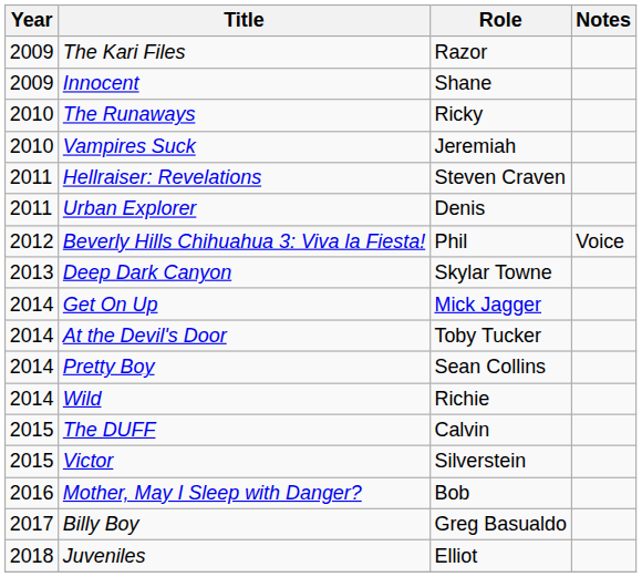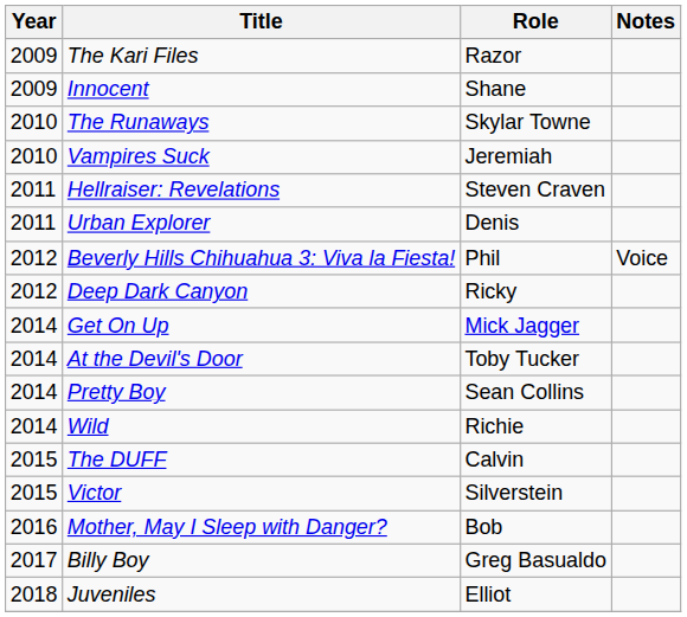 <table class="wikitable sortable">
 <tr>
 <th>Year</th>
 <th>Title</th>
 <th>Role</th>
 <th class="unsortable">Notes</th>
 </tr>
 <tr>
 <td>2009</td>
 <td><em>The Kari Files</em></td>
 <td>Razor</td>
 <td></td>
 </tr>
 <tr>
 <td>2009</td>
 <td><em><a href='#'>Innocent</a></em></td>
 <td>Shane</td>
 <td></td>
 </tr>
 <tr>
 <td>2010</td>
 <td><em><a href='#'>The Runaways</a></em></td>
-<td>Ricky</td>
+<td>Skylar Towne</td>
 <td></td>
 </tr>
 <tr>
 <td>2010</td>
 <td><em><a href='#'>Vampires Suck</a></em></td>
 <td>Jeremiah</td>
 <td></td>
 </tr>
 <tr>
 <td>2011</td>
 <td><em><a href='#'>Hellraiser: Revelations</a></em></td>
 <td>Steven Craven</td>
 <td></td>
 </tr>
 <tr>
 <td>2011</td>
 <td><em><a href='#'>Urban Explorer</a></em></td>
 <td>Denis</td>
 <td></td>
 </tr>
 <tr>
 <td>2012</td>
 <td><em><a href='#'>Beverly Hills Chihuahua 3: Viva la Fiesta!</a></em></td>
 <td>Phil</td>
 <td>Voice</td>
 </tr>
 <tr>
-<td>2013</td>
+<td>2012</td>
 <td><em><a href='#'>Deep Dark Canyon</a></em></td>
-<td>Skylar Towne</td>
+<td>Ricky</td>
 <td></td>
 </tr>
 <tr>
 <td>2014</td>
 <td><em><a href='#'>Get On Up</a></em></td>
 <td><a href='#'>Mick Jagger</a></td>
 <td></td>
 </tr>
 <tr>
 <td>2014</td>
 <td><em><a href='#'>At the Devil's Door</a></em></td>
 <td>Toby Tucker</td>
 <td></td>
 </tr>
 <tr>
 <td>2014</td>
 <td><em><a href='#'>Pretty Boy</a></em></td>
 <td>Sean Collins</td>
 <td></td>
 </tr>
 <tr>
 <td>2014</td>
 <td><em><a href='#'>Wild</a></em></td>
 <td>Richie</td>
 <td></td>
 </tr>
 <tr>
 <td>2015</td>
 <td><em><a href='#'>The DUFF</a></em></td>
 <td>Calvin</td>
 <td></td>
 </tr>
 <tr>
 <td>2015</td>
 <td><em><a href='#'>Victor</a></em></td>
 <td>Silverstein</td>
 <td></td>
 </tr>
 <tr>
 <td>2016</td>
 <td><em><a href='#'>Mother, May I Sleep with Danger?</a></em></td>
 <td>Bob</td>
 <td></td>
 </tr>
 <tr>
 <td>2017</td>
 <td><em>Billy Boy</em></td>
 <td>Greg Basualdo</td>
 <td></td>
 </tr>
 <tr>
 <td>2018</td>
 <td><em>Juveniles</em></td>
 <td>Elliot</td>
 <td></td>
 </tr>
 <tr>
 </tr>
 </table>
